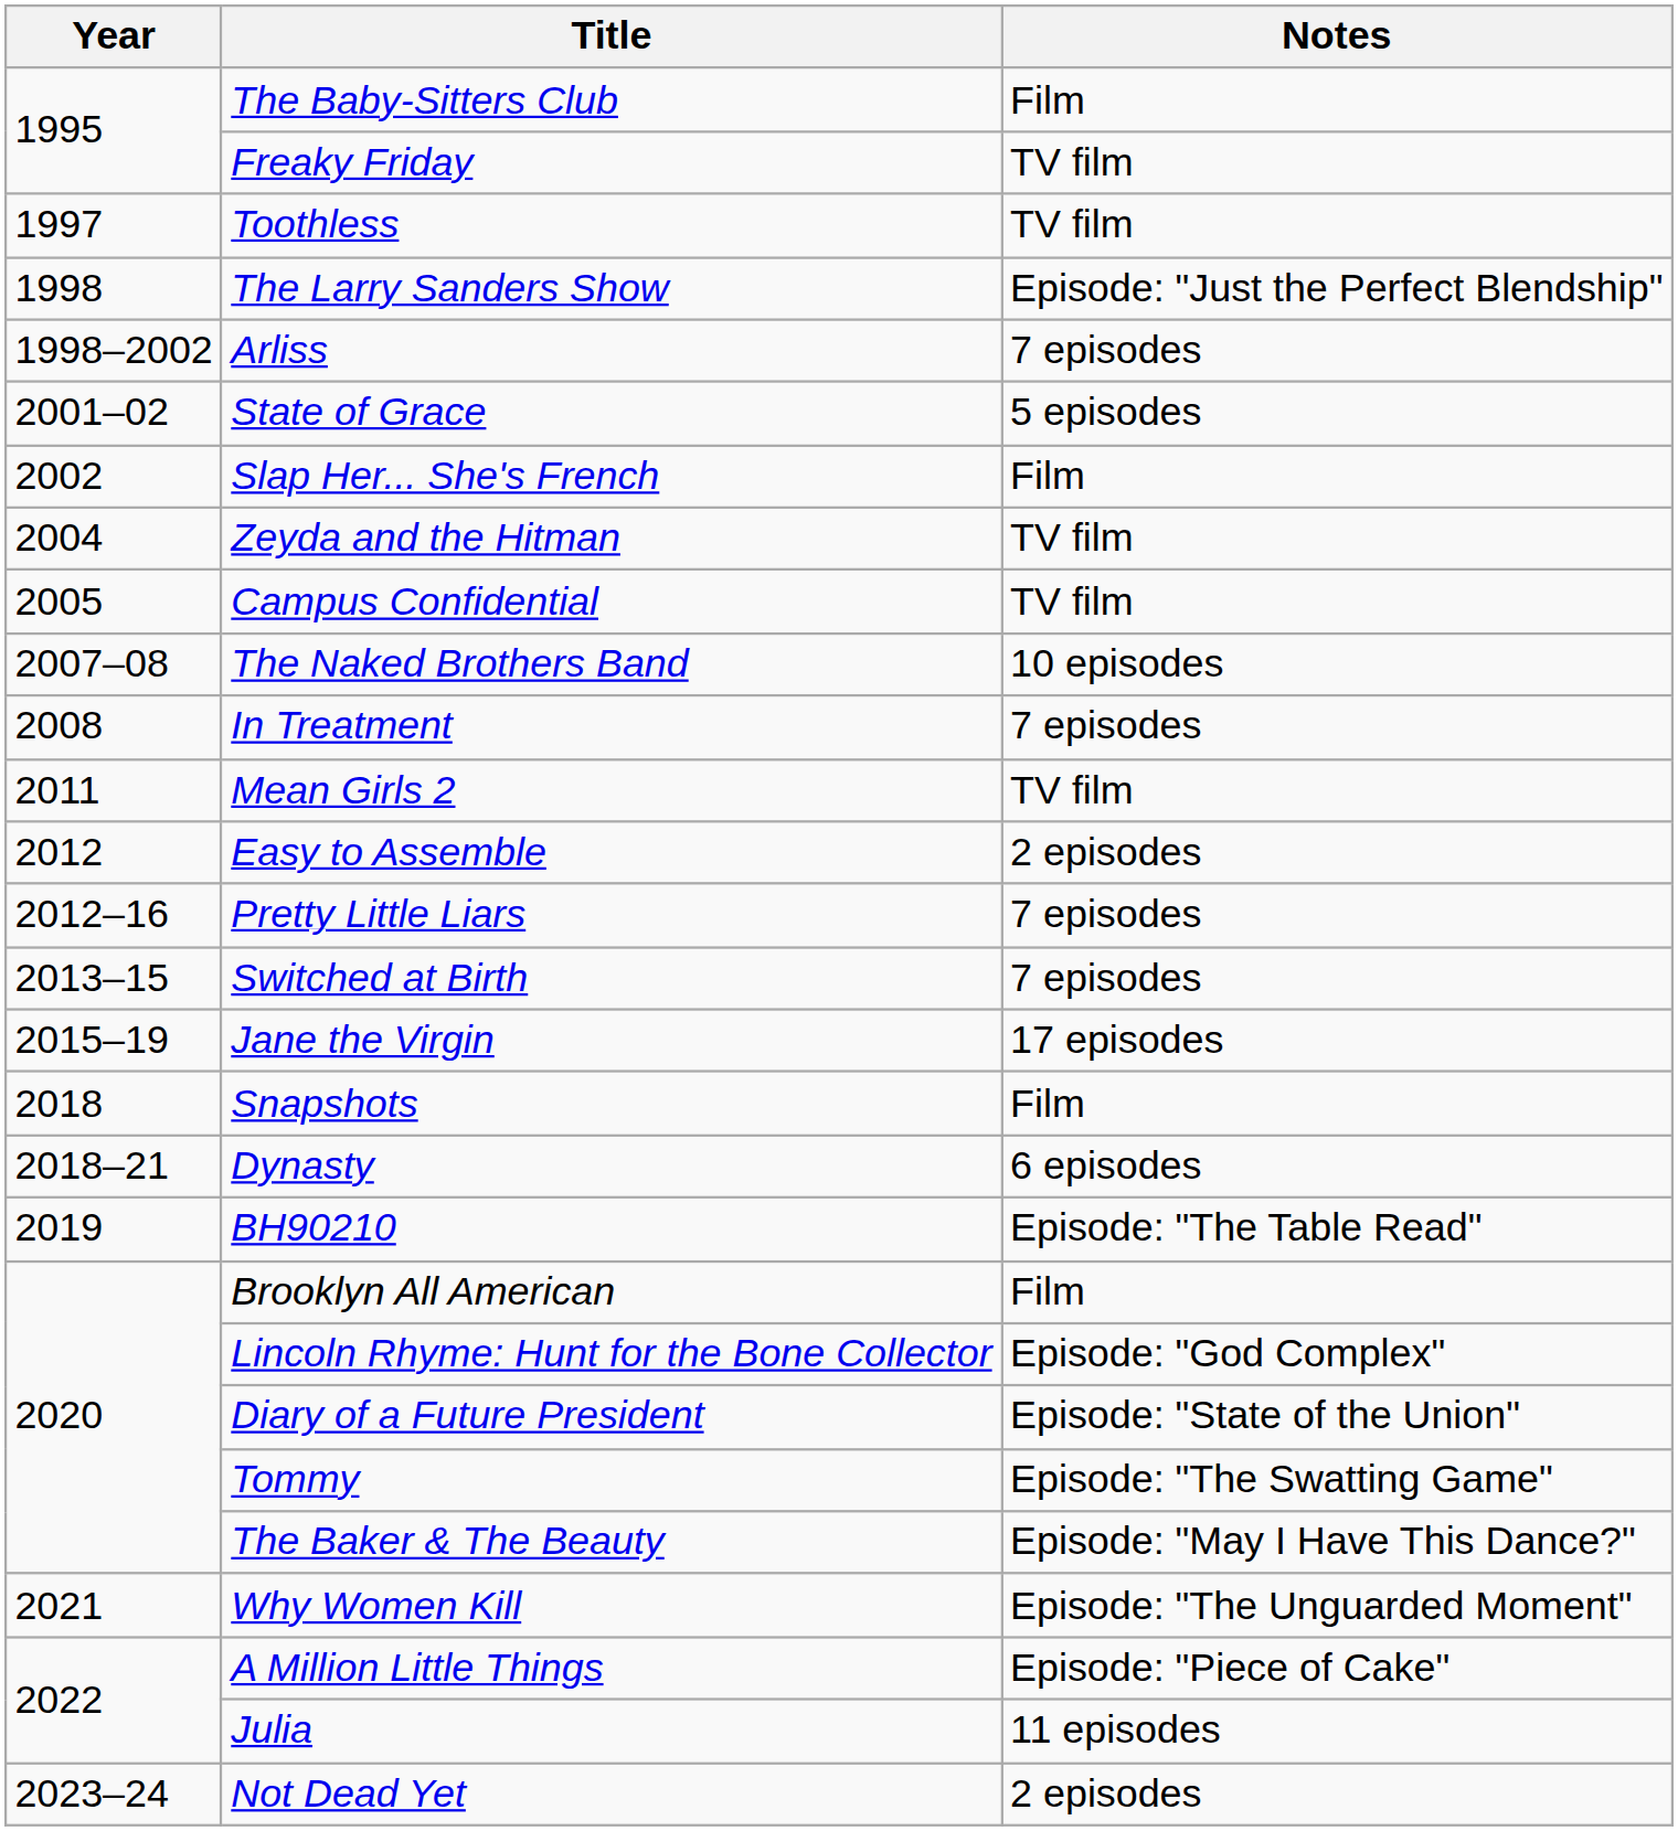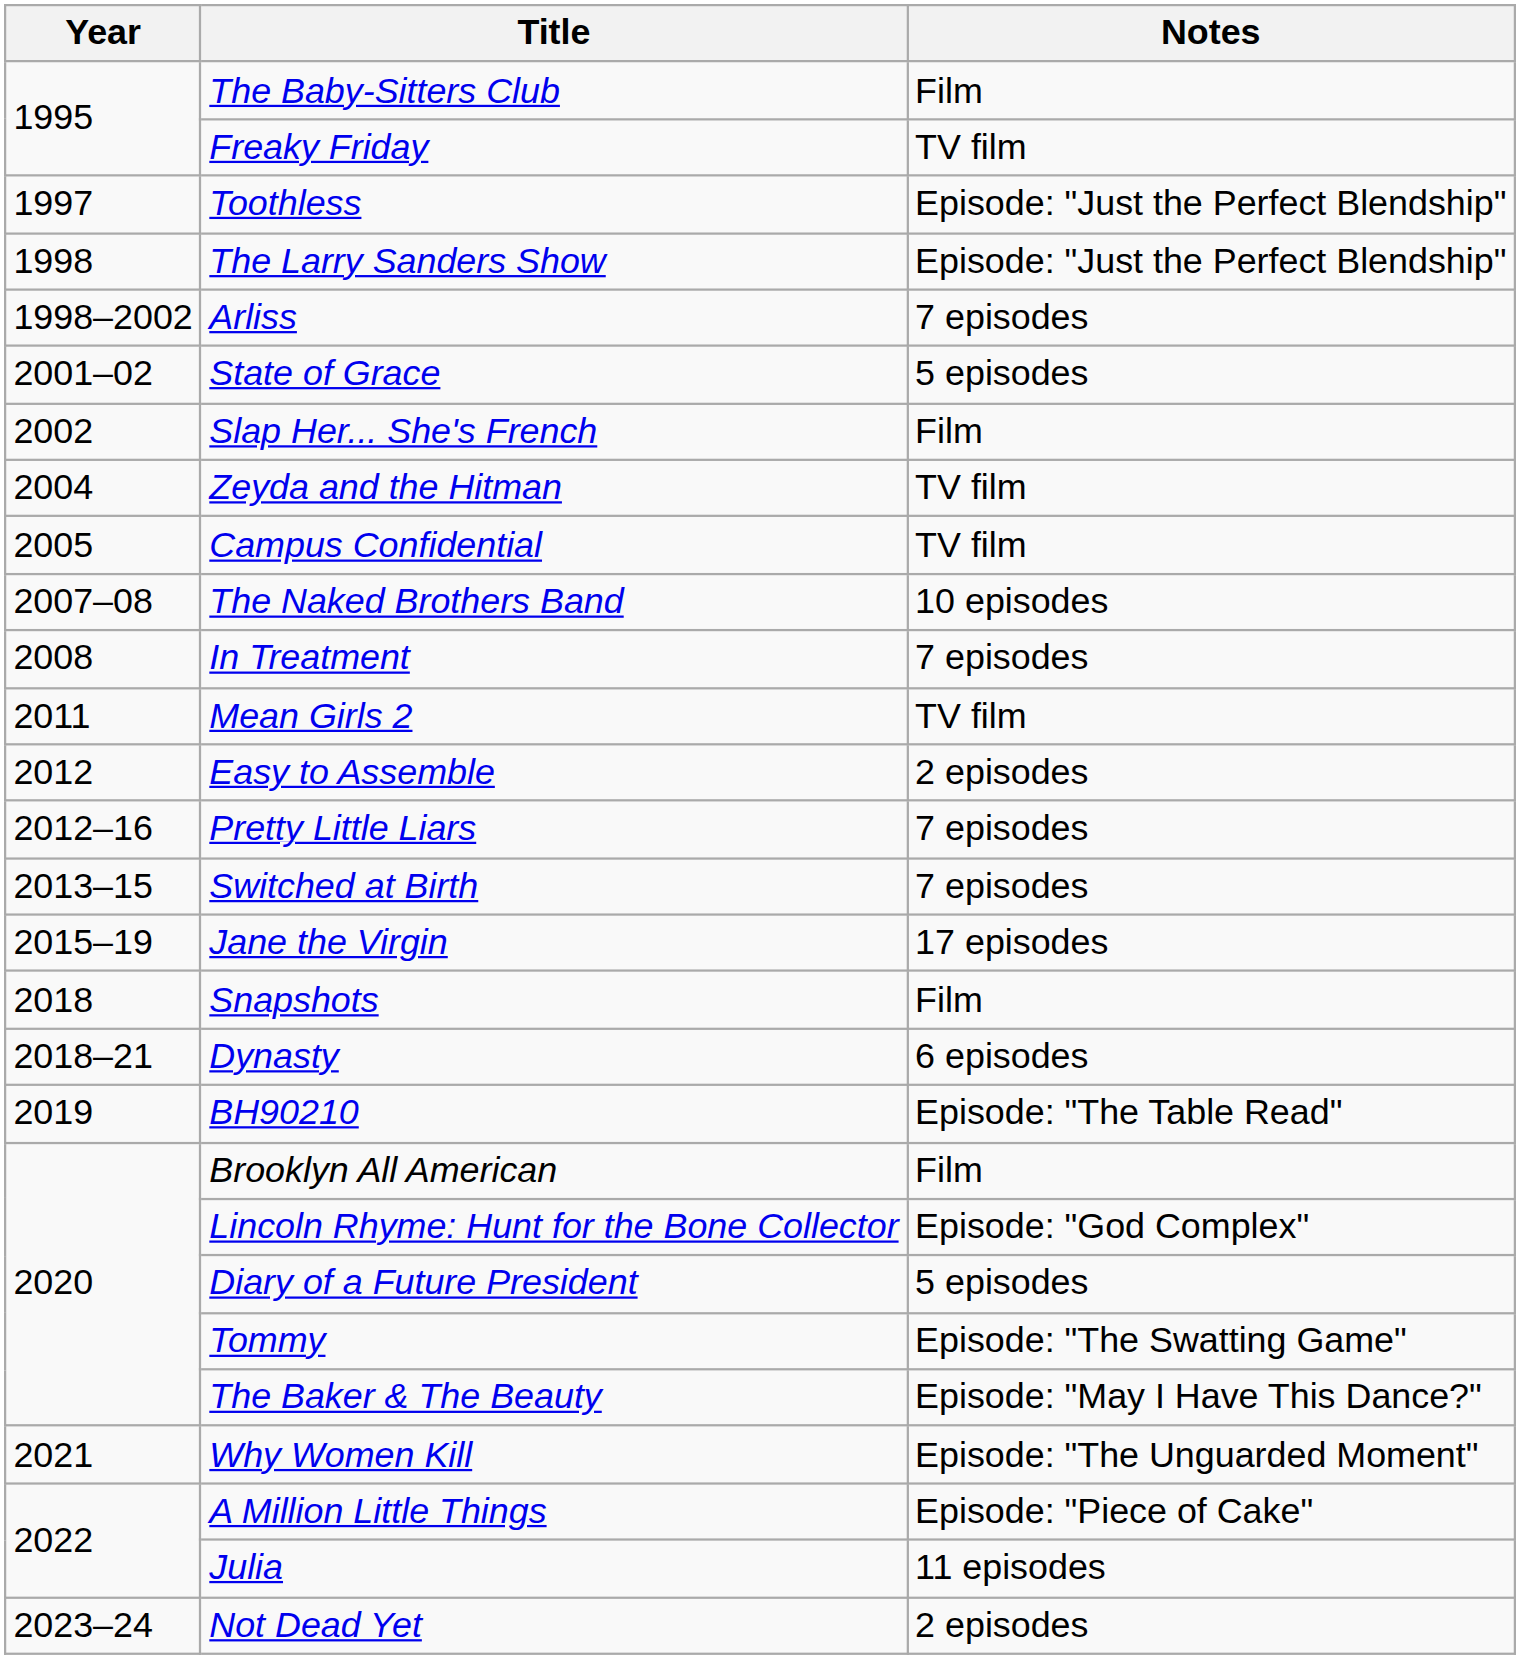 <table class="wikitable sortable">
 <tr>
 <th>Year</th>
 <th>Title</th>
 <th class="unsortable">Notes</th>
 </tr>
 <tr>
 <td rowspan="2">1995</td>
 <td><em><a href='#'>The Baby-Sitters Club</a></em></td>
 <td>Film</td>
 </tr>
 <tr>
 <td><em><a href='#'>Freaky Friday</a></em></td>
 <td>TV film</td>
 </tr>
 <tr>
 <td>1997</td>
 <td><em><a href='#'>Toothless</a></em></td>
-<td>TV film</td>
+<td>Episode: "Just the Perfect Blendship"</td>
 </tr>
 <tr>
 <td>1998</td>
 <td><em><a href='#'>The Larry Sanders Show</a></em></td>
 <td>Episode: "Just the Perfect Blendship"</td>
 </tr>
 <tr>
 <td>1998–2002</td>
 <td><em><a href='#'>Arliss</a></em></td>
 <td>7 episodes</td>
 </tr>
 <tr>
 <td>2001–02</td>
 <td><em><a href='#'>State of Grace</a></em></td>
 <td>5 episodes</td>
 </tr>
 <tr>
 <td>2002</td>
 <td><em><a href='#'>Slap Her... She's French</a></em></td>
 <td>Film</td>
 </tr>
 <tr>
 <td>2004</td>
 <td><em><a href='#'>Zeyda and the Hitman</a></em></td>
 <td>TV film</td>
 </tr>
 <tr>
 <td>2005</td>
 <td><em><a href='#'>Campus Confidential</a></em></td>
 <td>TV film</td>
 </tr>
 <tr>
 <td>2007–08</td>
 <td><em><a href='#'>The Naked Brothers Band</a></em></td>
 <td>10 episodes</td>
 </tr>
 <tr>
 <td>2008</td>
 <td><em><a href='#'>In Treatment</a></em></td>
 <td>7 episodes</td>
 </tr>
 <tr>
 <td>2011</td>
 <td><em><a href='#'>Mean Girls 2</a></em></td>
 <td>TV film</td>
 </tr>
 <tr>
 <td>2012</td>
 <td><em><a href='#'>Easy to Assemble</a></em></td>
 <td>2 episodes</td>
 </tr>
 <tr>
 <td>2012–16</td>
 <td><em><a href='#'>Pretty Little Liars</a></em></td>
 <td>7 episodes</td>
 </tr>
 <tr>
 <td>2013–15</td>
 <td><em><a href='#'>Switched at Birth</a></em></td>
 <td>7 episodes</td>
 </tr>
 <tr>
 <td>2015–19</td>
 <td><em><a href='#'>Jane the Virgin</a></em></td>
 <td>17 episodes</td>
 </tr>
 <tr>
 <td>2018</td>
 <td><em><a href='#'>Snapshots</a></em></td>
 <td>Film</td>
 </tr>
 <tr>
 <td>2018–21</td>
 <td><em><a href='#'>Dynasty</a></em></td>
 <td>6 episodes</td>
 </tr>
 <tr>
 <td>2019</td>
 <td><em><a href='#'>BH90210</a></em></td>
 <td>Episode: "The Table Read"</td>
 </tr>
 <tr>
 <td rowspan="5">2020</td>
 <td><em>Brooklyn All American</em></td>
 <td>Film</td>
 </tr>
 <tr>
 <td><em><a href='#'>Lincoln Rhyme: Hunt for the Bone Collector</a></em></td>
 <td>Episode: "God Complex"</td>
 </tr>
 <tr>
 <td><em><a href='#'>Diary of a Future President</a></em></td>
-<td>Episode: "State of the Union"</td>
+<td>5 episodes</td>
 </tr>
 <tr>
 <td><em><a href='#'>Tommy</a></em></td>
 <td>Episode: "The Swatting Game"</td>
 </tr>
 <tr>
 <td><em><a href='#'>The Baker & The Beauty</a></em></td>
 <td>Episode: "May I Have This Dance?"</td>
 </tr>
 <tr>
 <td>2021</td>
 <td><em><a href='#'>Why Women Kill</a></em></td>
 <td>Episode: "The Unguarded Moment"</td>
 </tr>
 <tr>
 <td rowspan="2">2022</td>
 <td><em><a href='#'>A Million Little Things</a></em></td>
 <td>Episode: "Piece of Cake"</td>
 </tr>
 <tr>
 <td><em><a href='#'>Julia</a></em></td>
 <td>11 episodes</td>
 </tr>
 <tr>
 <td>2023–24</td>
 <td><em><a href='#'>Not Dead Yet</a></em></td>
 <td>2 episodes</td>
 </tr>
 </table>
